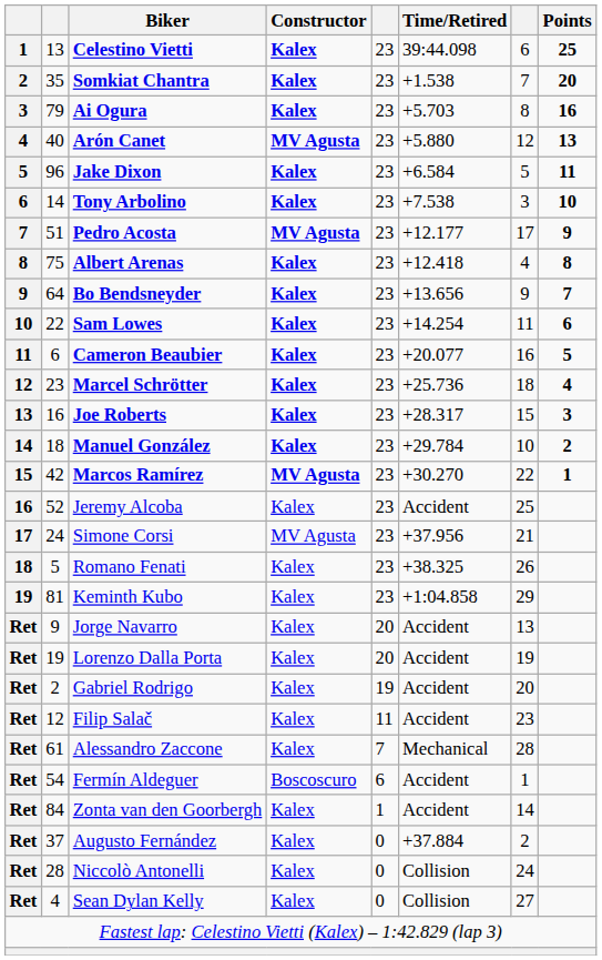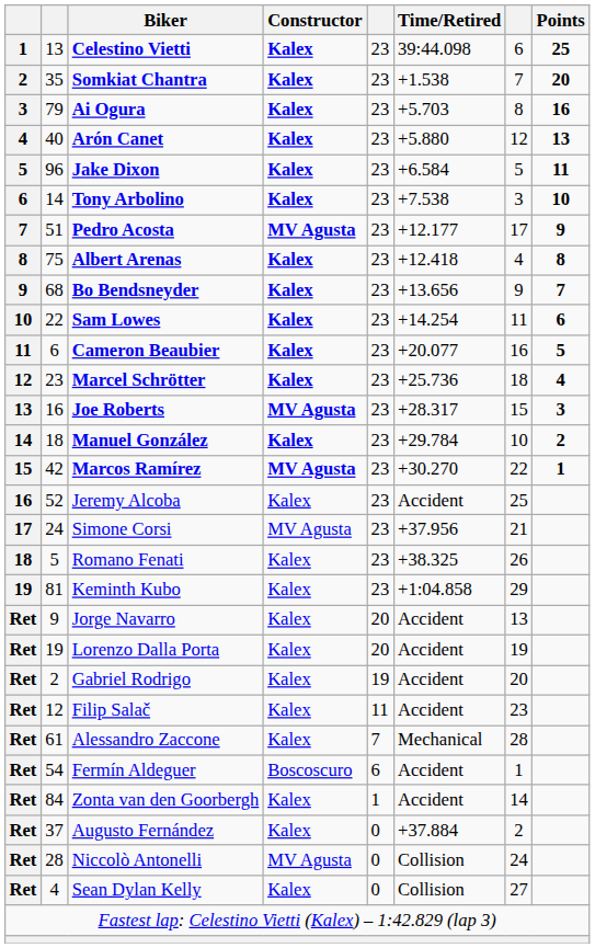 <table class="wikitable sortable" style="font-size: 85%;">
 <tr>
 <th scope="col"></th>
 <th scope="col"></th>
 <th scope="col">Biker</th>
 <th scope="col">Constructor</th>
 <th scope="col" class="unsortable"></th>
 <th scope="col" class="unsortable">Time/Retired</th>
 <th scope="col"></th>
 <th scope="col">Points</th>
 </tr>
 <tr>
 <th scope="row">1</th>
 <td align="center">13</td>
 <td> <strong><a href='#'>Celestino Vietti</a></strong></td>
 <td><strong><a href='#'>Kalex</a></strong></td>
 <td>23</td>
 <td>39:44.098</td>
 <td align="center">6</td>
 <td align="center"><strong>25</strong></td>
 </tr>
 <tr>
 <th scope="row">2</th>
 <td align="center">35</td>
 <td> <strong><a href='#'>Somkiat Chantra</a></strong></td>
 <td><strong><a href='#'>Kalex</a></strong></td>
 <td>23</td>
 <td>+1.538</td>
 <td align="center">7</td>
 <td align="center"><strong>20</strong></td>
 </tr>
 <tr>
 <th scope="row">3</th>
 <td align="center">79</td>
 <td> <strong><a href='#'>Ai Ogura</a></strong></td>
 <td><strong><a href='#'>Kalex</a></strong></td>
 <td>23</td>
 <td>+5.703</td>
 <td align="center">8</td>
 <td align="center"><strong>16</strong></td>
 </tr>
 <tr>
 <th scope="row">4</th>
 <td align="center">40</td>
 <td> <strong><a href='#'>Arón Canet</a></strong></td>
-<td><strong><a href='#'>MV Agusta</a></strong></td>
+<td><strong><a href='#'>Kalex</a></strong></td>
 <td>23</td>
 <td>+5.880</td>
 <td align="center">12</td>
 <td align="center"><strong>13</strong></td>
 </tr>
 <tr>
 <th scope="row">5</th>
 <td align="center">96</td>
 <td> <strong><a href='#'>Jake Dixon</a></strong></td>
 <td><strong><a href='#'>Kalex</a></strong></td>
 <td>23</td>
 <td>+6.584</td>
 <td align="center">5</td>
 <td align="center"><strong>11</strong></td>
 </tr>
 <tr>
 <th scope="row">6</th>
 <td align="center">14</td>
 <td> <strong><a href='#'>Tony Arbolino</a></strong></td>
 <td><strong><a href='#'>Kalex</a></strong></td>
 <td>23</td>
 <td>+7.538</td>
 <td align="center">3</td>
 <td align="center"><strong>10</strong></td>
 </tr>
 <tr>
 <th scope="row">7</th>
 <td align="center">51</td>
 <td> <strong><a href='#'>Pedro Acosta</a></strong></td>
 <td><strong><a href='#'>MV Agusta</a></strong></td>
 <td>23</td>
 <td>+12.177</td>
 <td align="center">17</td>
 <td align="center"><strong>9</strong></td>
 </tr>
 <tr>
 <th scope="row">8</th>
 <td align="center">75</td>
 <td> <strong><a href='#'>Albert Arenas</a></strong></td>
 <td><strong><a href='#'>Kalex</a></strong></td>
 <td>23</td>
 <td>+12.418</td>
 <td align="center">4</td>
 <td align="center"><strong>8</strong></td>
 </tr>
 <tr>
 <th scope="row">9</th>
-<td align="center">64</td>
+<td align="center">68</td>
 <td> <strong><a href='#'>Bo Bendsneyder</a></strong></td>
 <td><strong><a href='#'>Kalex</a></strong></td>
 <td>23</td>
 <td>+13.656</td>
 <td align="center">9</td>
 <td align="center"><strong>7</strong></td>
 </tr>
 <tr>
 <th scope="row">10</th>
 <td align="center">22</td>
 <td> <strong><a href='#'>Sam Lowes</a></strong></td>
 <td><strong><a href='#'>Kalex</a></strong></td>
 <td>23</td>
 <td>+14.254</td>
 <td align="center">11</td>
 <td align="center"><strong>6</strong></td>
 </tr>
 <tr>
 <th scope="row">11</th>
 <td align="center">6</td>
 <td> <strong><a href='#'>Cameron Beaubier</a></strong></td>
 <td><strong><a href='#'>Kalex</a></strong></td>
 <td>23</td>
 <td>+20.077</td>
 <td align="center">16</td>
 <td align="center"><strong>5</strong></td>
 </tr>
 <tr>
 <th scope="row">12</th>
 <td align="center">23</td>
 <td> <strong><a href='#'>Marcel Schrötter</a></strong></td>
 <td><strong><a href='#'>Kalex</a></strong></td>
 <td>23</td>
 <td>+25.736</td>
 <td align="center">18</td>
 <td align="center"><strong>4</strong></td>
 </tr>
 <tr>
 <th scope="row">13</th>
 <td align="center">16</td>
 <td> <strong><a href='#'>Joe Roberts</a></strong></td>
-<td><strong><a href='#'>Kalex</a></strong></td>
+<td><strong><a href='#'>MV Agusta</a></strong></td>
 <td>23</td>
 <td>+28.317</td>
 <td align="center">15</td>
 <td align="center"><strong>3</strong></td>
 </tr>
 <tr>
 <th scope="row">14</th>
 <td align="center">18</td>
 <td> <strong><a href='#'>Manuel González</a></strong></td>
 <td><strong><a href='#'>Kalex</a></strong></td>
 <td>23</td>
 <td>+29.784</td>
 <td align="center">10</td>
 <td align="center"><strong>2</strong></td>
 </tr>
 <tr>
 <th scope="row">15</th>
 <td align="center">42</td>
 <td> <strong><a href='#'>Marcos Ramírez</a></strong></td>
 <td><strong><a href='#'>MV Agusta</a></strong></td>
 <td>23</td>
 <td>+30.270</td>
 <td align="center">22</td>
 <td align="center"><strong>1</strong></td>
 </tr>
 <tr>
 <th scope="row">16</th>
 <td align="center">52</td>
 <td> <a href='#'>Jeremy Alcoba</a></td>
 <td><a href='#'>Kalex</a></td>
 <td>23</td>
 <td>Accident</td>
 <td align="center">25</td>
 <td></td>
 </tr>
 <tr>
 <th scope="row">17</th>
 <td align="center">24</td>
 <td> <a href='#'>Simone Corsi</a></td>
 <td><a href='#'>MV Agusta</a></td>
 <td>23</td>
 <td>+37.956</td>
 <td align="center">21</td>
 <td></td>
 </tr>
 <tr>
 <th scope="row">18</th>
 <td align="center">5</td>
 <td> <a href='#'>Romano Fenati</a></td>
 <td><a href='#'>Kalex</a></td>
 <td>23</td>
 <td>+38.325</td>
 <td align="center">26</td>
 <td></td>
 </tr>
 <tr>
 <th scope="row">19</th>
 <td align="center">81</td>
 <td> <a href='#'>Keminth Kubo</a></td>
 <td><a href='#'>Kalex</a></td>
 <td>23</td>
 <td>+1:04.858</td>
 <td align="center">29</td>
 <td></td>
 </tr>
 <tr>
 <th scope="row">Ret</th>
 <td align="center">9</td>
 <td> <a href='#'>Jorge Navarro</a></td>
 <td><a href='#'>Kalex</a></td>
 <td>20</td>
 <td>Accident</td>
 <td align="center">13</td>
 <td></td>
 </tr>
 <tr>
 <th scope="row">Ret</th>
 <td align="center">19</td>
 <td> <a href='#'>Lorenzo Dalla Porta</a></td>
 <td><a href='#'>Kalex</a></td>
 <td>20</td>
 <td>Accident</td>
 <td align="center">19</td>
 <td></td>
 </tr>
 <tr>
 <th scope="row">Ret</th>
 <td align="center">2</td>
 <td> <a href='#'>Gabriel Rodrigo</a></td>
 <td><a href='#'>Kalex</a></td>
 <td>19</td>
 <td>Accident</td>
 <td align="center">20</td>
 <td></td>
 </tr>
 <tr>
 <th scope="row">Ret</th>
 <td align="center">12</td>
 <td> <a href='#'>Filip Salač</a></td>
 <td><a href='#'>Kalex</a></td>
 <td>11</td>
 <td>Accident</td>
 <td align="center">23</td>
 <td></td>
 </tr>
 <tr>
 <th scope="row">Ret</th>
 <td align="center">61</td>
 <td> <a href='#'>Alessandro Zaccone</a></td>
 <td><a href='#'>Kalex</a></td>
 <td>7</td>
 <td>Mechanical</td>
 <td align="center">28</td>
 <td></td>
 </tr>
 <tr>
 <th scope="row">Ret</th>
 <td align="center">54</td>
 <td> <a href='#'>Fermín Aldeguer</a></td>
 <td><a href='#'>Boscoscuro</a></td>
 <td>6</td>
 <td>Accident</td>
 <td align="center">1</td>
 <td></td>
 </tr>
 <tr>
 <th scope="row">Ret</th>
 <td align="center">84</td>
 <td> <a href='#'>Zonta van den Goorbergh</a></td>
 <td><a href='#'>Kalex</a></td>
 <td>1</td>
 <td>Accident</td>
 <td align="center">14</td>
 <td></td>
 </tr>
 <tr>
 <th scope="row">Ret</th>
 <td align="center">37</td>
 <td> <a href='#'>Augusto Fernández</a></td>
 <td><a href='#'>Kalex</a></td>
 <td>0</td>
 <td>+37.884</td>
 <td align="center">2</td>
 <td></td>
 </tr>
 <tr>
 <th scope="row">Ret</th>
 <td align="center">28</td>
 <td> <a href='#'>Niccolò Antonelli</a></td>
-<td><a href='#'>Kalex</a></td>
+<td><a href='#'>MV Agusta</a></td>
 <td>0</td>
 <td>Collision</td>
 <td align="center">24</td>
 <td></td>
 </tr>
 <tr>
 <th scope="row">Ret</th>
 <td align="center">4</td>
 <td> <a href='#'>Sean Dylan Kelly</a></td>
 <td><a href='#'>Kalex</a></td>
 <td>0</td>
 <td>Collision</td>
 <td align="center">27</td>
 <td></td>
 </tr>
 <tr class="sortbottom">
 <td colspan="8" style="text-align:center"><em><a href='#'>Fastest lap</a>:  <a href='#'>Celestino Vietti</a> (<a href='#'>Kalex</a>) – 1:42.829 (lap 3)</em></td>
 </tr>
 <tr>
 <th colspan=8></th>
 </tr>
 </table>
